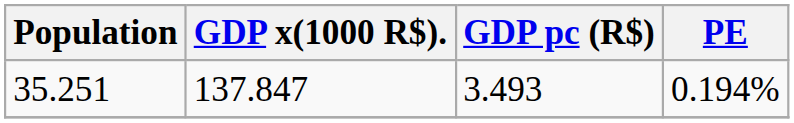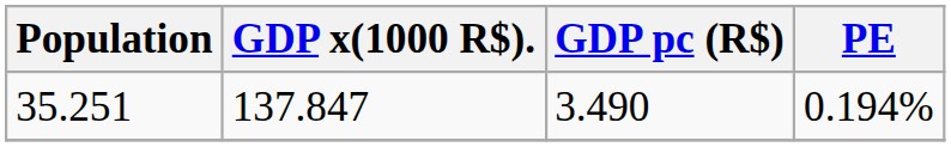 <table class="wikitable" border="1">
 <tr>
 <th>Population </th>
 <th><a href='#'>GDP</a> x(1000 R$).</th>
 <th><a href='#'>GDP pc</a> (R$)</th>
 <th><a href='#'>PE</a></th>
 </tr>
 <tr>
 <td>35.251</td>
 <td>137.847</td>
-<td>3.493</td>
+<td>3.490</td>
 <td>0.194%</td>
 </tr>
 <tr>
 </tr>
 </table>
